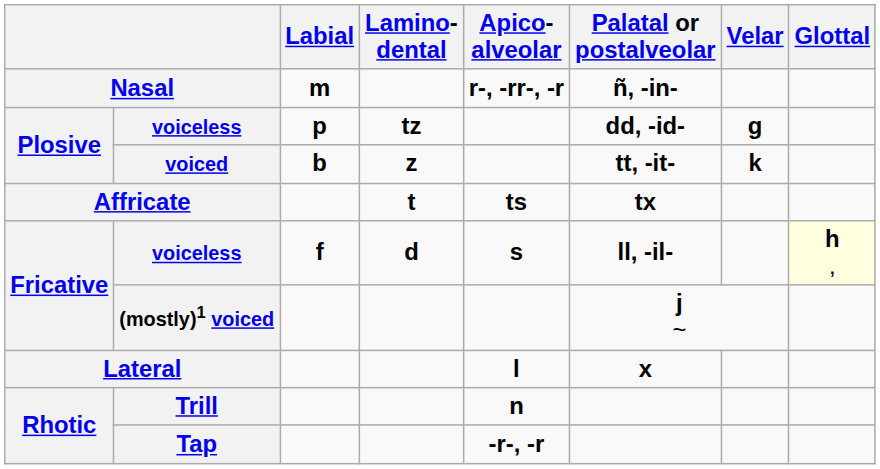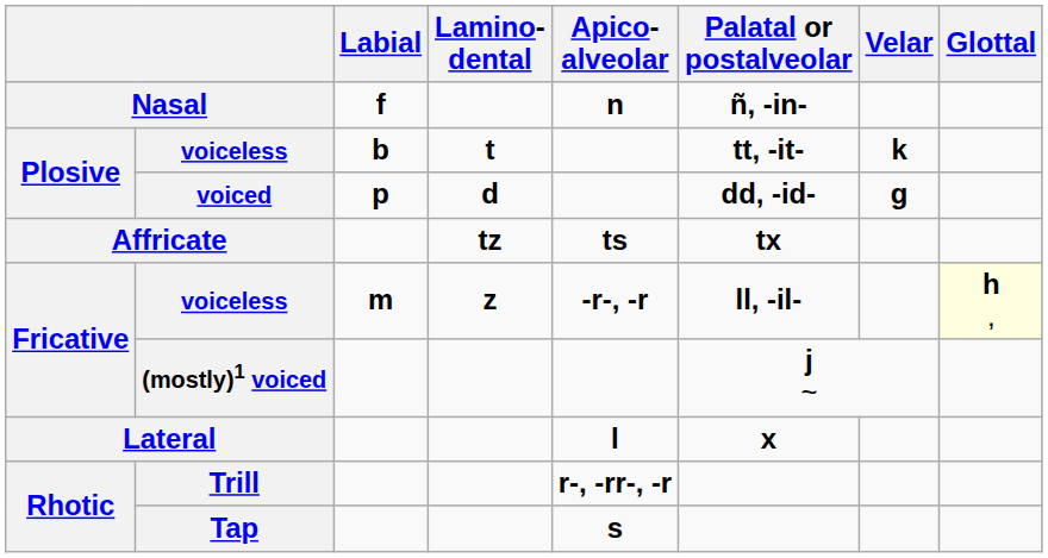 <table class="wikitable" style="margin:autmargin:auto;">
 <tr>
 <th colspan="2"></th>
 <th><a href='#'>Labial</a></th>
 <th><a href='#'>Lamino</a>-<br><a href='#'>dental</a></th>
 <th><a href='#'>Apico</a>-<br><a href='#'>alveolar</a></th>
 <th><a href='#'>Palatal</a> or<br><a href='#'>postalveolar</a></th>
 <th><a href='#'>Velar</a></th>
 <th><a href='#'>Glottal</a></th>
 </tr>
 <tr style="text-align:center;">
 <th colspan="2"><a href='#'>Nasal</a></th>
-<td><strong>m</strong><br></td>
+<td><strong>f</strong><br></td>
 <td></td>
-<td><strong>r-, -rr-, -r</strong> <br></td>
+<td><strong>n</strong><br></td>
 <td><strong>ñ, -in-</strong><br></td>
 <td></td>
 <td></td>
 </tr>
 <tr style="text-align:center;">
 <th rowspan="2"><a href='#'>Plosive</a></th>
 <th><small><a href='#'>voiceless</a></small></th>
+<td><strong>b</strong><br></td>
+<td><strong>t</strong><br></td>
+<td></td>
+<td><strong>tt, -it-</strong><br></td>
+<td><strong>k</strong><br></td>
+<td></td>
+</tr>
+<tr style="text-align:center;">
+<th><small><a href='#'>voiced</a></small></th>
 <td><strong>p</strong><br></td>
-<td><strong>tz</strong><br></td>
+<td><strong>d</strong><br></td>
 <td></td>
 <td><strong>dd, -id-</strong><br></td>
 <td><strong>g</strong><br></td>
 <td></td>
 </tr>
 <tr style="text-align:center;">
-<th><small><a href='#'>voiced</a></small></th>
-<td><strong>b</strong><br></td>
-<td><strong>z</strong><br></td>
-<td></td>
-<td><strong>tt, -it-</strong><br></td>
-<td><strong>k</strong><br></td>
-<td></td>
-</tr>
-<tr style="text-align:center;">
 <th colspan="2"><a href='#'>Affricate</a></th>
 <td></td>
-<td><strong>t</strong><br></td>
+<td><strong>tz</strong><br></td>
 <td><strong>ts</strong><br></td>
 <td><strong>tx</strong><br></td>
 <td></td>
 <td></td>
 </tr>
 <tr style="text-align:center;">
 <th rowspan="2"><a href='#'>Fricative</a></th>
 <th><small><a href='#'>voiceless</a></small></th>
-<td><strong>f</strong><br></td>
-<td><strong>d</strong><br></td>
-<td><strong>s</strong><br></td>
+<td><strong>m</strong><br></td>
+<td><strong>z</strong><br></td>
+<td><strong>-r-, -r</strong><br></td>
 <td><strong>ll, -il-</strong><br></td>
 <td></td>
 <td style="background: lightyellow;"><strong>h</strong><br>, </td>
 </tr>
 <tr style="text-align:center;">
 <th><small>(mostly)<sup>1</sup> <a href='#'>voiced</a></small></th>
 <td></td>
 <td></td>
 <td></td>
 <td colspan="2"><strong>j</strong><br>~</td>
 <td></td>
 </tr>
 <tr style="text-align:center;">
 <th colspan="2"><a href='#'>Lateral</a></th>
 <td></td>
 <td></td>
 <td><strong>l</strong><br></td>
 <td><strong>x</strong><br></td>
 <td></td>
 <td></td>
 </tr>
 <tr style="text-align:center;">
 <th rowspan="2"><a href='#'>Rhotic</a></th>
 <th><a href='#'>Trill</a></th>
 <td></td>
 <td></td>
-<td><strong>n</strong><br></td>
+<td><strong>r-, -rr-, -r</strong> <br></td>
 <td></td>
 <td></td>
 <td></td>
 </tr>
 <tr style="text-align:center;">
 <th><a href='#'>Tap</a></th>
 <td></td>
 <td></td>
-<td><strong>-r-, -r</strong><br></td>
+<td><strong>s</strong><br></td>
 <td></td>
 <td></td>
 <td></td>
 </tr>
 </table>
